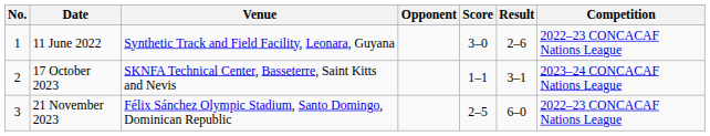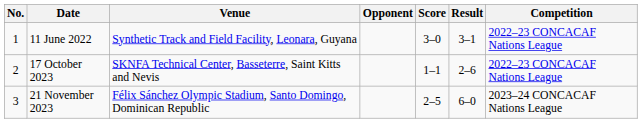 <table class="wikitable">
 <tr>
 <th scope="col">No.</th>
 <th scope="col">Date</th>
 <th scope="col">Venue</th>
 <th scope="col">Opponent</th>
 <th scope="col">Score</th>
 <th scope="col">Result</th>
 <th scope="col">Competition</th>
 </tr>
 <tr>
 <td align="center">1</td>
 <td>11 June 2022</td>
 <td><a href='#'>Synthetic Track and Field Facility</a>, <a href='#'>Leonara</a>, Guyana</td>
 <td></td>
 <td align="center">3–0</td>
-<td align="center">2–6</td>
+<td align="center">3–1</td>
 <td><a href='#'>2022–23 CONCACAF Nations League</a></td>
 </tr>
 <tr>
 <td align="center">2</td>
 <td>17 October 2023</td>
 <td><a href='#'>SKNFA Technical Center</a>, <a href='#'>Basseterre</a>, Saint Kitts and Nevis</td>
 <td></td>
 <td align="center">1–1</td>
-<td align="center">3–1</td>
-<td><a href='#'>2023–24 CONCACAF Nations League</a></td>
+<td align="center">2–6</td>
+<td><a href='#'>2022–23 CONCACAF Nations League</a></td>
 </tr>
 <tr>
 <td align="center">3</td>
 <td>21 November 2023</td>
 <td><a href='#'>Félix Sánchez Olympic Stadium</a>, <a href='#'>Santo Domingo</a>, Dominican Republic</td>
 <td></td>
 <td align="center">2–5</td>
 <td align="center">6–0</td>
-<td><a href='#'>2022–23 CONCACAF Nations League</a></td>
+<td>2023–24 CONCACAF Nations League</td>
 </tr>
 </table>
